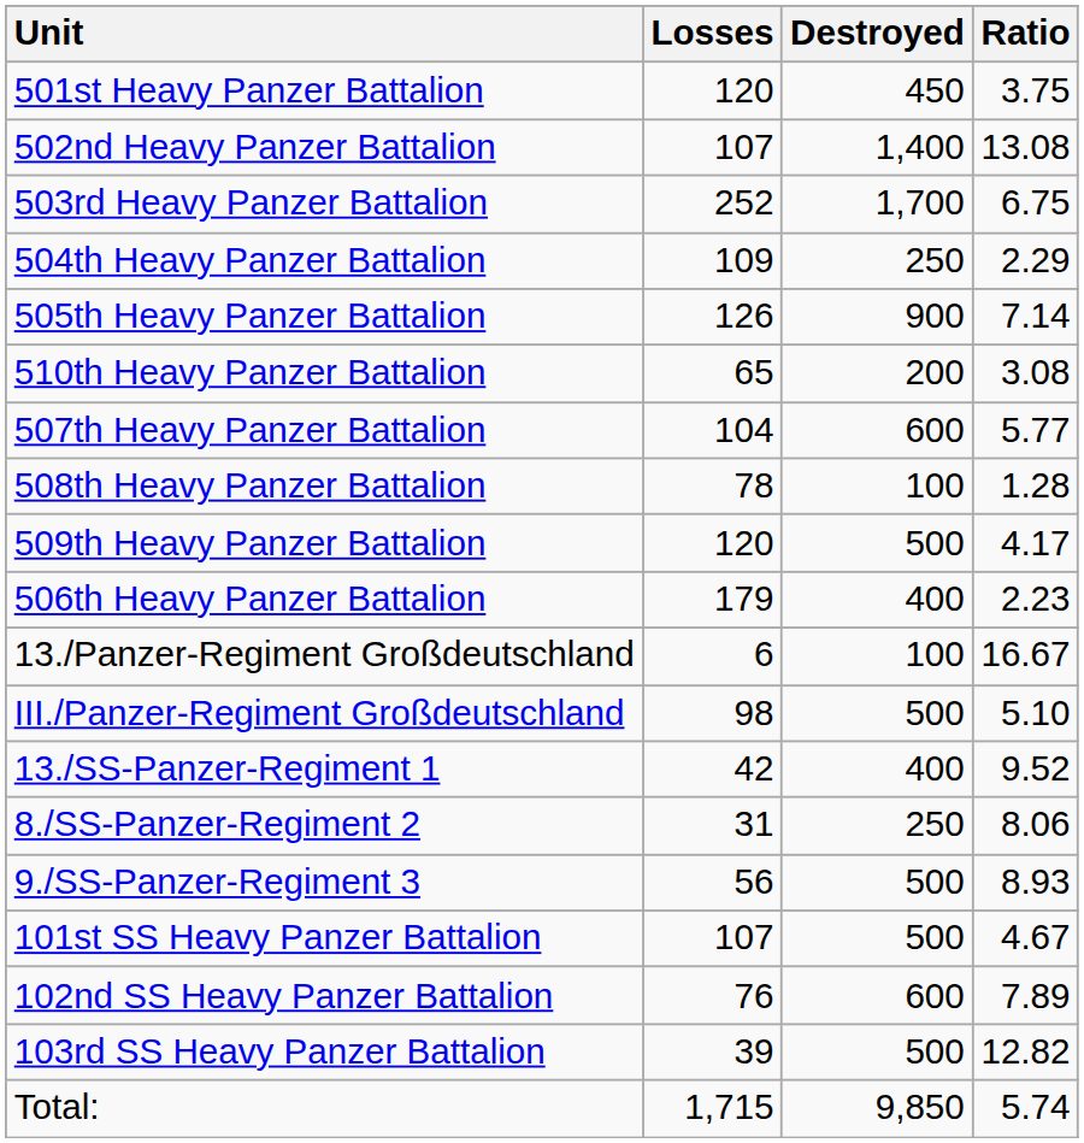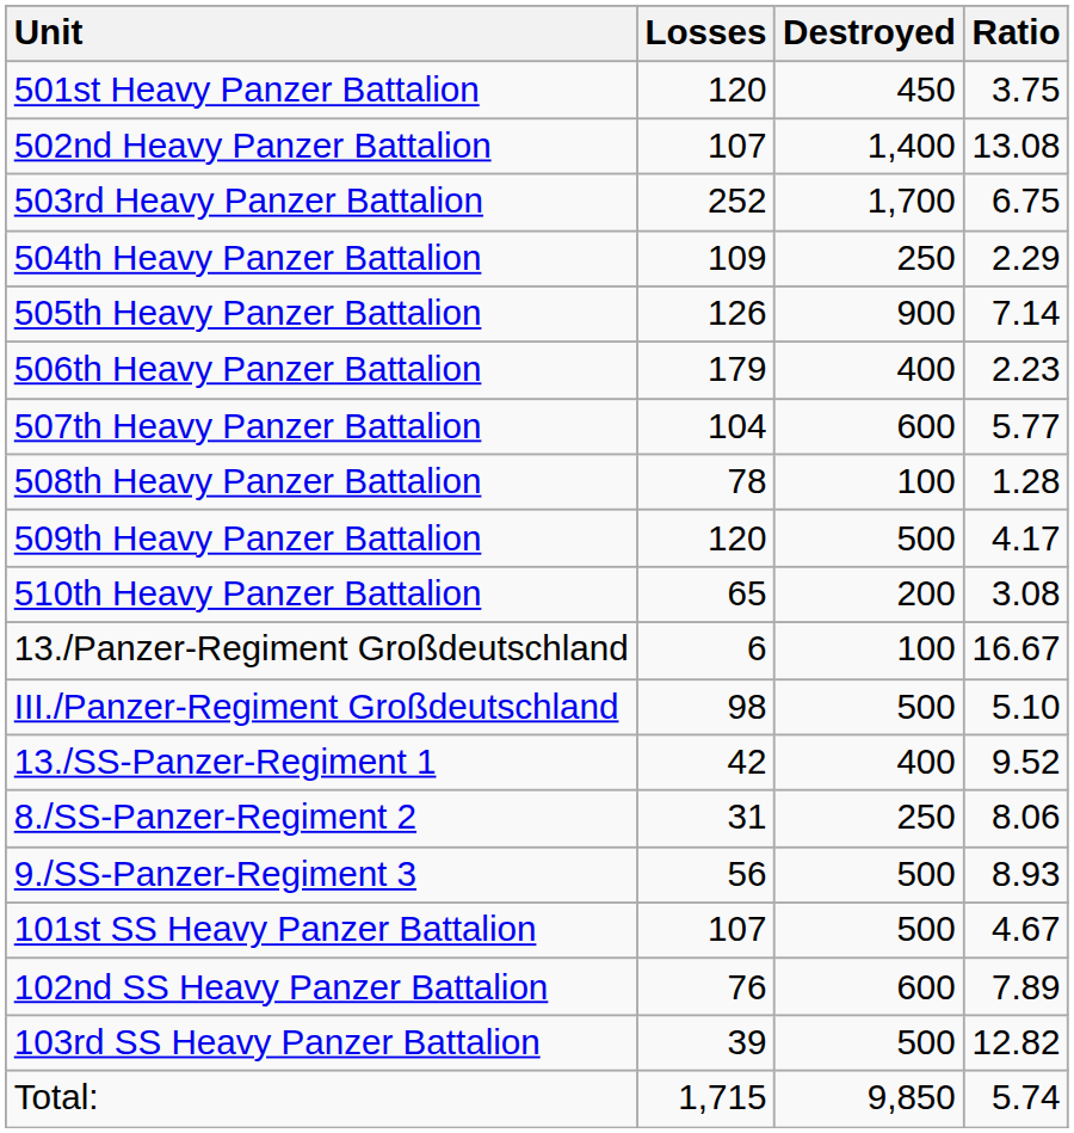 <table class="wikitable sortable">
 <tr>
 <th style="text-align:left;">Unit</th>
 <th style="text-align:right;">Losses</th>
 <th style="text-align:right;">Destroyed</th>
 <th style="text-align:right;">Ratio</th>
 </tr>
 <tr>
 <td><a href='#'>501st Heavy Panzer Battalion</a></td>
 <td align="right">120</td>
 <td align="right">450</td>
 <td align="right">3.75</td>
 </tr>
 <tr>
 <td><a href='#'>502nd Heavy Panzer Battalion</a></td>
 <td align="right">107</td>
 <td align="right">1,400</td>
 <td align="right">13.08</td>
 </tr>
 <tr>
 <td><a href='#'>503rd Heavy Panzer Battalion</a></td>
 <td align="right">252</td>
 <td align="right">1,700</td>
 <td align="right">6.75</td>
 </tr>
 <tr>
 <td><a href='#'>504th Heavy Panzer Battalion</a></td>
 <td align="right">109</td>
 <td align="right">250</td>
 <td align="right">2.29</td>
 </tr>
 <tr>
 <td><a href='#'>505th Heavy Panzer Battalion</a></td>
 <td align="right">126</td>
 <td align="right">900</td>
 <td align="right">7.14</td>
 </tr>
 <tr>
-<td><a href='#'>510th Heavy Panzer Battalion</a></td>
-<td align="right">65</td>
-<td align="right">200</td>
-<td align="right">3.08</td>
+<td><a href='#'>506th Heavy Panzer Battalion</a></td>
+<td align="right">179</td>
+<td align="right">400</td>
+<td align="right">2.23</td>
 </tr>
 <tr>
 <td><a href='#'>507th Heavy Panzer Battalion</a></td>
 <td align="right">104</td>
 <td align="right">600</td>
 <td align="right">5.77</td>
 </tr>
 <tr>
 <td><a href='#'>508th Heavy Panzer Battalion</a></td>
 <td align="right">78</td>
 <td align="right">100</td>
 <td align="right">1.28</td>
 </tr>
 <tr>
 <td><a href='#'>509th Heavy Panzer Battalion</a></td>
 <td align="right">120</td>
 <td align="right">500</td>
 <td align="right">4.17</td>
 </tr>
 <tr>
-<td><a href='#'>506th Heavy Panzer Battalion</a></td>
-<td align="right">179</td>
-<td align="right">400</td>
-<td align="right">2.23</td>
+<td><a href='#'>510th Heavy Panzer Battalion</a></td>
+<td align="right">65</td>
+<td align="right">200</td>
+<td align="right">3.08</td>
 </tr>
 <tr>
 <td>13./Panzer-Regiment Großdeutschland</td>
 <td align="right">6</td>
 <td align="right">100</td>
 <td align="right">16.67</td>
 </tr>
 <tr>
 <td><a href='#'>III./Panzer-Regiment Großdeutschland</a></td>
 <td align="right">98</td>
 <td align="right">500</td>
 <td align="right">5.10</td>
 </tr>
 <tr>
 <td><a href='#'>13./SS-Panzer-Regiment 1</a></td>
 <td align="right">42</td>
 <td align="right">400</td>
 <td align="right">9.52</td>
 </tr>
 <tr>
 <td><a href='#'>8./SS-Panzer-Regiment 2</a></td>
 <td align="right">31</td>
 <td align="right">250</td>
 <td align="right">8.06</td>
 </tr>
 <tr>
 <td><a href='#'>9./SS-Panzer-Regiment 3</a></td>
 <td align="right">56</td>
 <td align="right">500</td>
 <td align="right">8.93</td>
 </tr>
 <tr>
 <td><a href='#'>101st SS Heavy Panzer Battalion</a></td>
 <td align="right">107</td>
 <td align="right">500</td>
 <td align="right">4.67</td>
 </tr>
 <tr>
 <td><a href='#'>102nd SS Heavy Panzer Battalion</a></td>
 <td align="right">76</td>
 <td align="right">600</td>
 <td align="right">7.89</td>
 </tr>
 <tr>
 <td><a href='#'>103rd SS Heavy Panzer Battalion</a></td>
 <td align="right">39</td>
 <td align="right">500</td>
 <td align="right">12.82</td>
 </tr>
 <tr>
 <td>Total:</td>
 <td align="right">1,715</td>
 <td align="right">9,850</td>
 <td align="right">5.74</td>
 </tr>
 <tr>
 </tr>
 </table>
